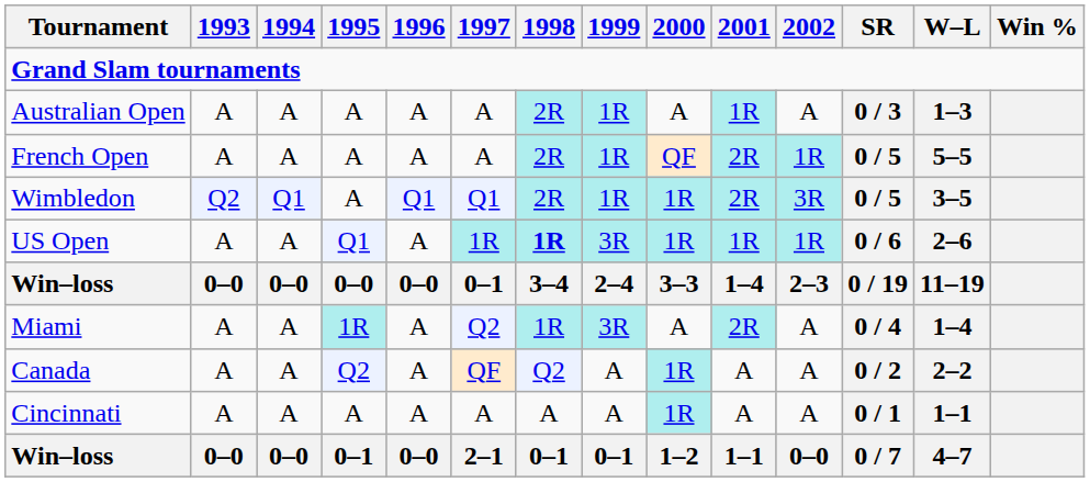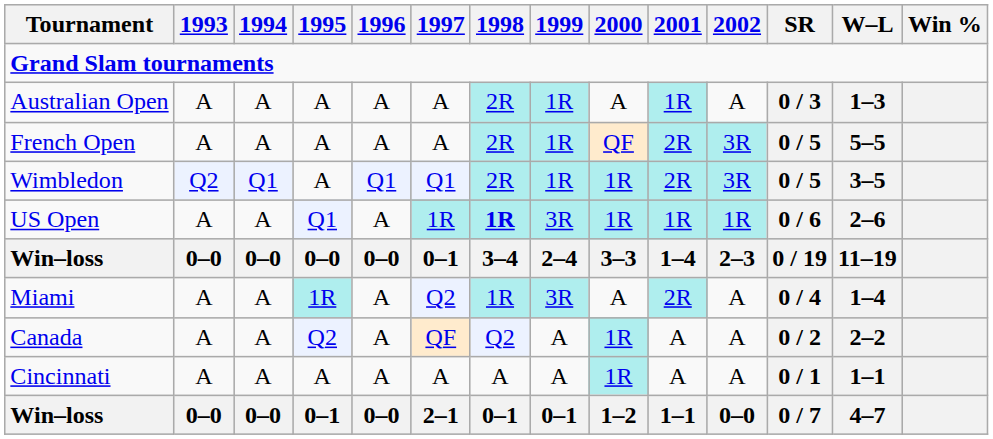 <table class=wikitable style=text-align:center;font-size:97%>
 <tr>
 <th>Tournament</th>
 <th><a href='#'>1993</a></th>
 <th><a href='#'>1994</a></th>
 <th><a href='#'>1995</a></th>
 <th><a href='#'>1996</a></th>
 <th><a href='#'>1997</a></th>
 <th><a href='#'>1998</a></th>
 <th><a href='#'>1999</a></th>
 <th><a href='#'>2000</a></th>
 <th><a href='#'>2001</a></th>
 <th><a href='#'>2002</a></th>
 <th>SR</th>
 <th>W–L</th>
 <th>Win %</th>
 </tr>
 <tr>
 <td colspan=23 align=left><strong><a href='#'>Grand Slam tournaments</a></strong></td>
 </tr>
 <tr>
 <td align=left><a href='#'>Australian Open</a></td>
 <td>A</td>
 <td>A</td>
 <td>A</td>
 <td>A</td>
 <td>A</td>
 <td bgcolor=afeeee><a href='#'>2R</a></td>
 <td bgcolor=afeeee><a href='#'>1R</a></td>
 <td>A</td>
 <td bgcolor=afeeee><a href='#'>1R</a></td>
 <td>A</td>
 <th>0 / 3</th>
 <th>1–3</th>
 <th></th>
 </tr>
 <tr>
 <td align=left><a href='#'>French Open</a></td>
 <td>A</td>
 <td>A</td>
 <td>A</td>
 <td>A</td>
 <td>A</td>
 <td bgcolor=afeeee><a href='#'>2R</a></td>
 <td bgcolor=afeeee><a href='#'>1R</a></td>
 <td bgcolor=ffebcd><a href='#'>QF</a></td>
 <td bgcolor=afeeee><a href='#'>2R</a></td>
-<td bgcolor=afeeee><a href='#'>1R</a></td>
+<td bgcolor=afeeee><a href='#'>3R</a></td>
 <th>0 / 5</th>
 <th>5–5</th>
 <th></th>
 </tr>
 <tr>
 <td align=left><a href='#'>Wimbledon</a></td>
 <td bgcolor=ecf2ff><a href='#'>Q2</a></td>
 <td bgcolor=ecf2ff><a href='#'>Q1</a></td>
 <td>A</td>
 <td bgcolor=ecf2ff><a href='#'>Q1</a></td>
 <td bgcolor=ecf2ff><a href='#'>Q1</a></td>
 <td bgcolor=afeeee><a href='#'>2R</a></td>
 <td bgcolor=afeeee><a href='#'>1R</a></td>
 <td bgcolor=afeeee><a href='#'>1R</a></td>
 <td bgcolor=afeeee><a href='#'>2R</a></td>
 <td bgcolor=afeeee><a href='#'>3R</a></td>
 <th>0 / 5</th>
 <th>3–5</th>
 <th></th>
 </tr>
 <tr>
 <td align=left><a href='#'>US Open</a></td>
 <td>A</td>
 <td>A</td>
 <td bgcolor=ecf2ff><a href='#'>Q1</a></td>
 <td>A</td>
 <td bgcolor=afeeee><a href='#'>1R</a></td>
 <td bgcolor=afeeee><strong><a href='#'>1R</a></strong></td>
 <td bgcolor=afeeee><a href='#'>3R</a></td>
 <td bgcolor=afeeee><a href='#'>1R</a></td>
 <td bgcolor=afeeee><a href='#'>1R</a></td>
 <td bgcolor=afeeee><a href='#'>1R</a></td>
 <th>0 / 6</th>
 <th>2–6</th>
 <th></th>
 </tr>
 <tr>
 <th style=text-align:left>Win–loss</th>
 <th>0–0</th>
 <th>0–0</th>
 <th>0–0</th>
 <th>0–0</th>
 <th>0–1</th>
 <th>3–4</th>
 <th>2–4</th>
 <th>3–3</th>
 <th>1–4</th>
 <th>2–3</th>
 <th>0 / 19</th>
 <th>11–19</th>
 <th></th>
 </tr>
 <tr>
 <td align=left><a href='#'>Miami</a></td>
 <td>A</td>
 <td>A</td>
 <td bgcolor=afeeee><a href='#'>1R</a></td>
 <td>A</td>
 <td bgcolor=ecf2ff><a href='#'>Q2</a></td>
 <td bgcolor=afeeee><a href='#'>1R</a></td>
 <td bgcolor=afeeee><a href='#'>3R</a></td>
 <td>A</td>
 <td bgcolor=afeeee><a href='#'>2R</a></td>
 <td>A</td>
 <th>0 / 4</th>
 <th>1–4</th>
 <th></th>
 </tr>
 <tr>
 <td align=left><a href='#'>Canada</a></td>
 <td>A</td>
 <td>A</td>
 <td bgcolor=ecf2ff><a href='#'>Q2</a></td>
 <td>A</td>
 <td bgcolor=ffebcd><a href='#'>QF</a></td>
 <td bgcolor=ecf2ff><a href='#'>Q2</a></td>
 <td>A</td>
 <td bgcolor=afeeee><a href='#'>1R</a></td>
 <td>A</td>
 <td>A</td>
 <th>0 / 2</th>
 <th>2–2</th>
 <th></th>
 </tr>
 <tr>
 <td align=left><a href='#'>Cincinnati</a></td>
 <td>A</td>
 <td>A</td>
 <td>A</td>
 <td>A</td>
 <td>A</td>
 <td>A</td>
 <td>A</td>
 <td bgcolor=afeeee><a href='#'>1R</a></td>
 <td>A</td>
 <td>A</td>
 <th>0 / 1</th>
 <th>1–1</th>
 <th></th>
 </tr>
 <tr>
 <th style=text-align:left>Win–loss</th>
 <th>0–0</th>
 <th>0–0</th>
 <th>0–1</th>
 <th>0–0</th>
 <th>2–1</th>
 <th>0–1</th>
 <th>0–1</th>
 <th>1–2</th>
 <th>1–1</th>
 <th>0–0</th>
 <th>0 / 7</th>
 <th>4–7</th>
 <th></th>
 </tr>
 </table>
